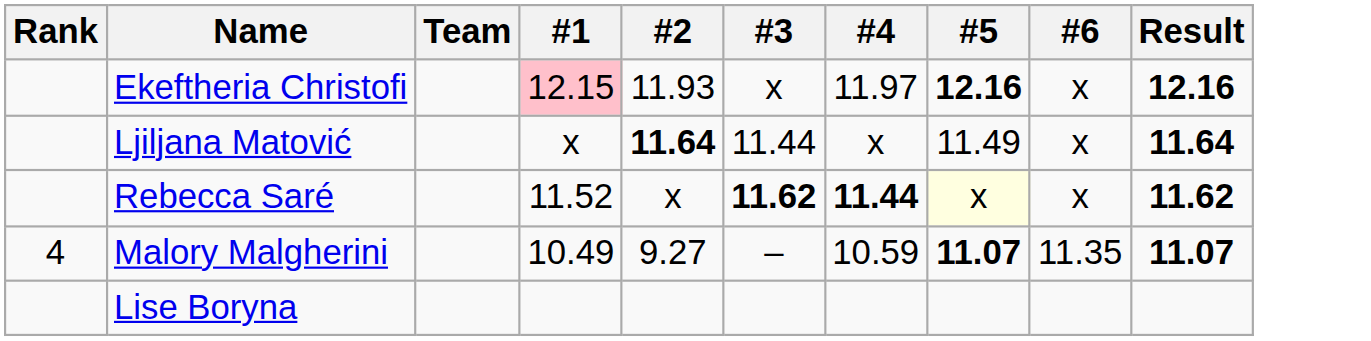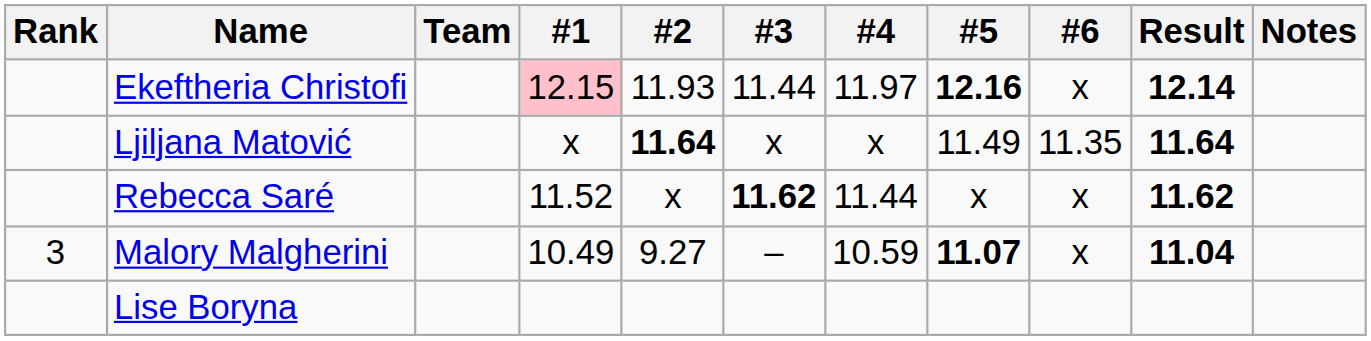 <table class="wikitable sortable" style="text-align:center">
 <tr>
 <th>Rank</th>
 <th>Name</th>
 <th>Team</th>
 <th>#1</th>
 <th>#2</th>
 <th>#3</th>
 <th>#4</th>
 <th>#5</th>
 <th>#6</th>
 <th>Result</th>
+<th>Notes</th>
 </tr>
 <tr>
 <td></td>
 <td align="left"><a href='#'>Ekeftheria Christofi</a></td>
 <td align=left></td>
 <td style="background: pink;">12.15</td>
 <td>11.93</td>
-<td>x</td>
+<td>11.44</td>
 <td>11.97</td>
 <td><strong>12.16</strong></td>
 <td>x</td>
-<td><strong>12.16</strong></td>
+<td><strong>12.14</strong></td>
+<td></td>
 </tr>
 <tr>
 <td></td>
 <td align="left"><a href='#'>Ljiljana Matović</a></td>
 <td align=left></td>
 <td>x</td>
 <td><strong>11.64</strong></td>
-<td>11.44</td>
+<td>x</td>
 <td>x</td>
 <td>11.49</td>
-<td>x</td>
+<td>11.35</td>
 <td><strong>11.64</strong></td>
+<td></td>
 </tr>
 <tr>
 <td></td>
 <td align="left"><a href='#'>Rebecca Saré</a></td>
 <td align=left></td>
 <td>11.52</td>
 <td>x</td>
 <td><strong>11.62</strong></td>
-<td><strong>11.44</strong></td>
-<td style="background: lightyellow;">x</td>
+<td>11.44</td>
+<td>x</td>
 <td>x</td>
 <td><strong>11.62</strong></td>
+<td></td>
 </tr>
 <tr>
-<td>4</td>
+<td>3</td>
 <td align="left"><a href='#'>Malory Malgherini</a></td>
 <td align=left></td>
 <td>10.49</td>
 <td>9.27</td>
 <td>–</td>
 <td>10.59</td>
 <td><strong>11.07</strong></td>
-<td>11.35</td>
-<td><strong>11.07</strong></td>
+<td>x</td>
+<td><strong>11.04</strong></td>
+<td></td>
 </tr>
 <tr>
 <td></td>
 <td align="left"><a href='#'>Lise Boryna</a></td>
 <td align=left></td>
 <td></td>
 <td></td>
 <td></td>
 <td></td>
 <td></td>
 <td></td>
 <td><strong></strong></td>
+<td></td>
 </tr>
 </table>
